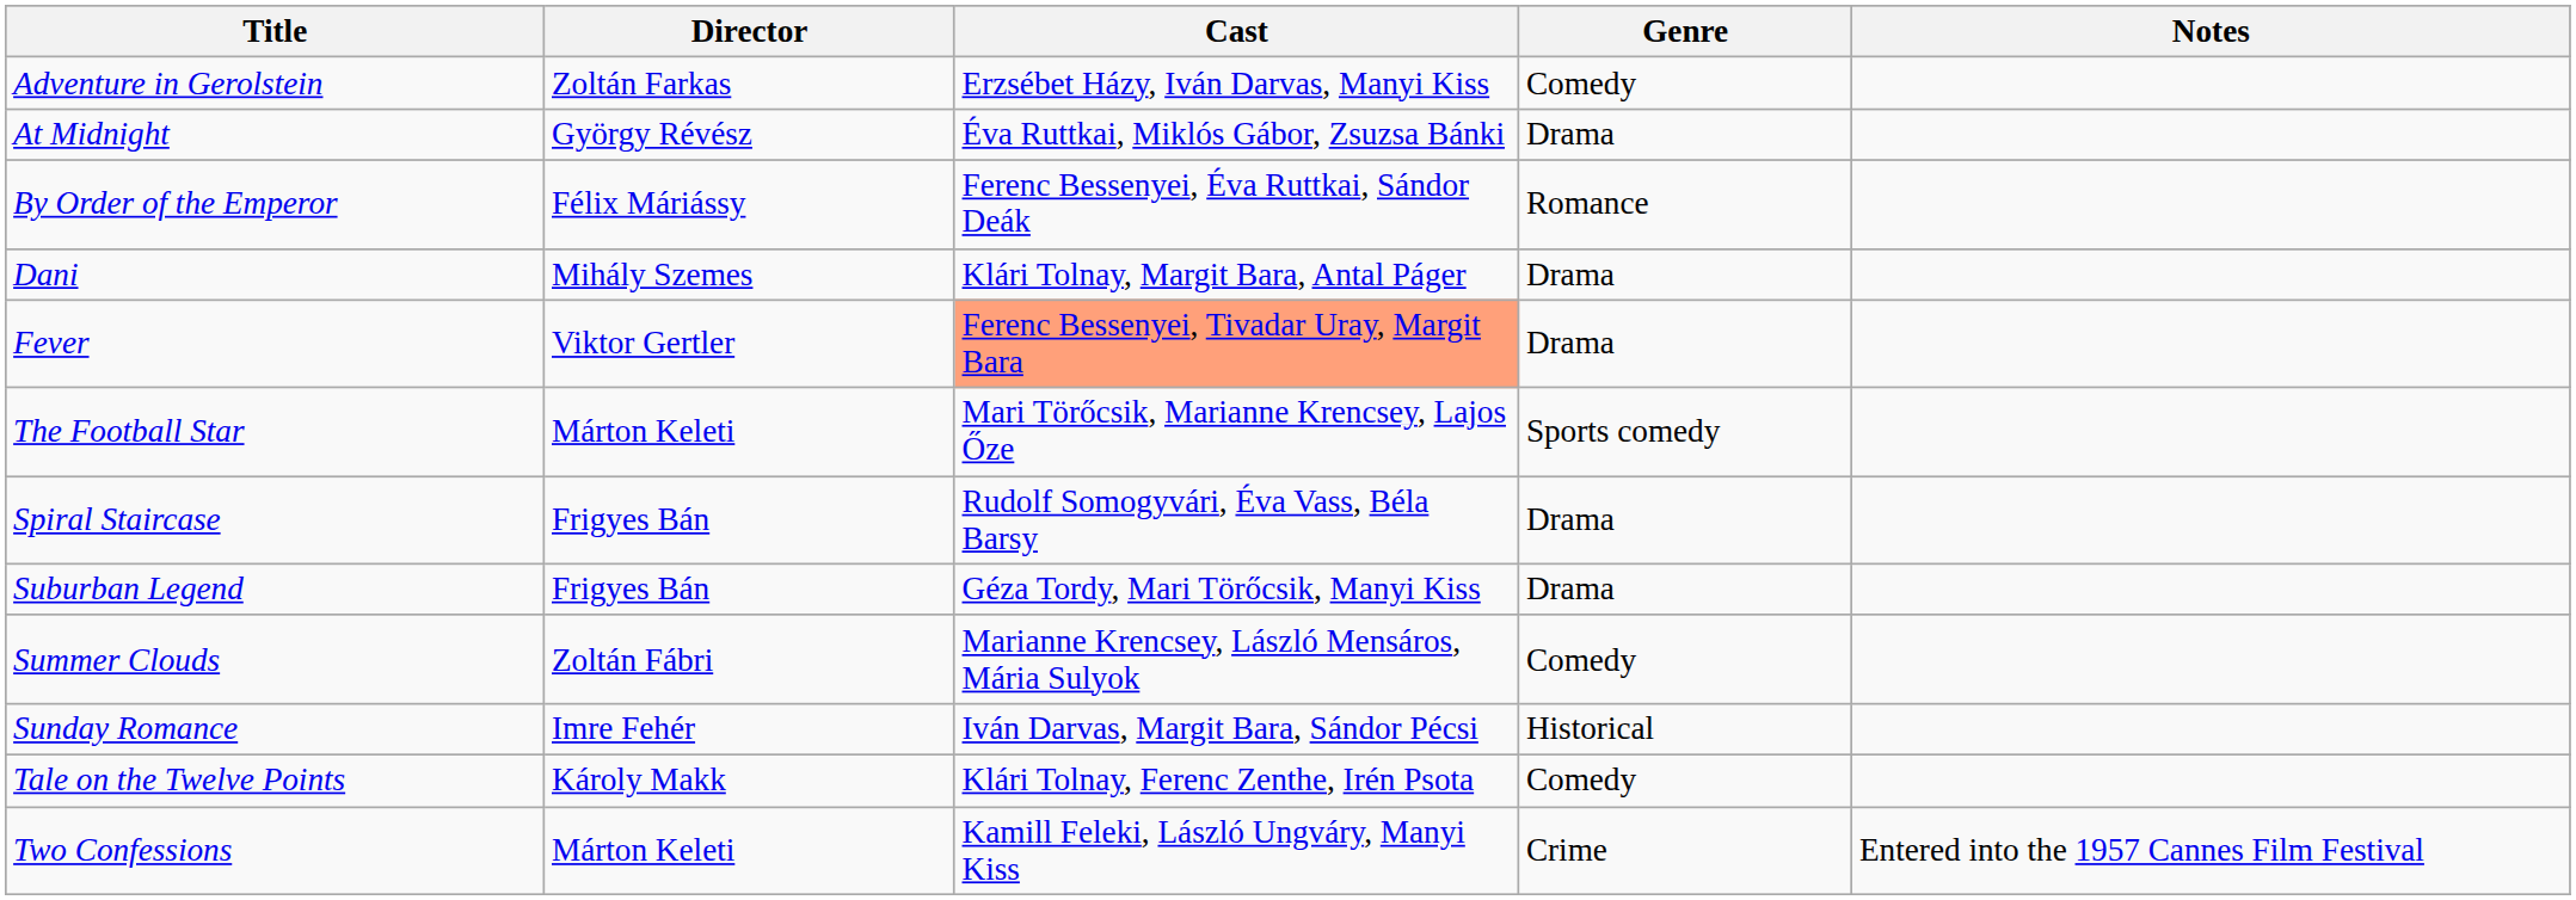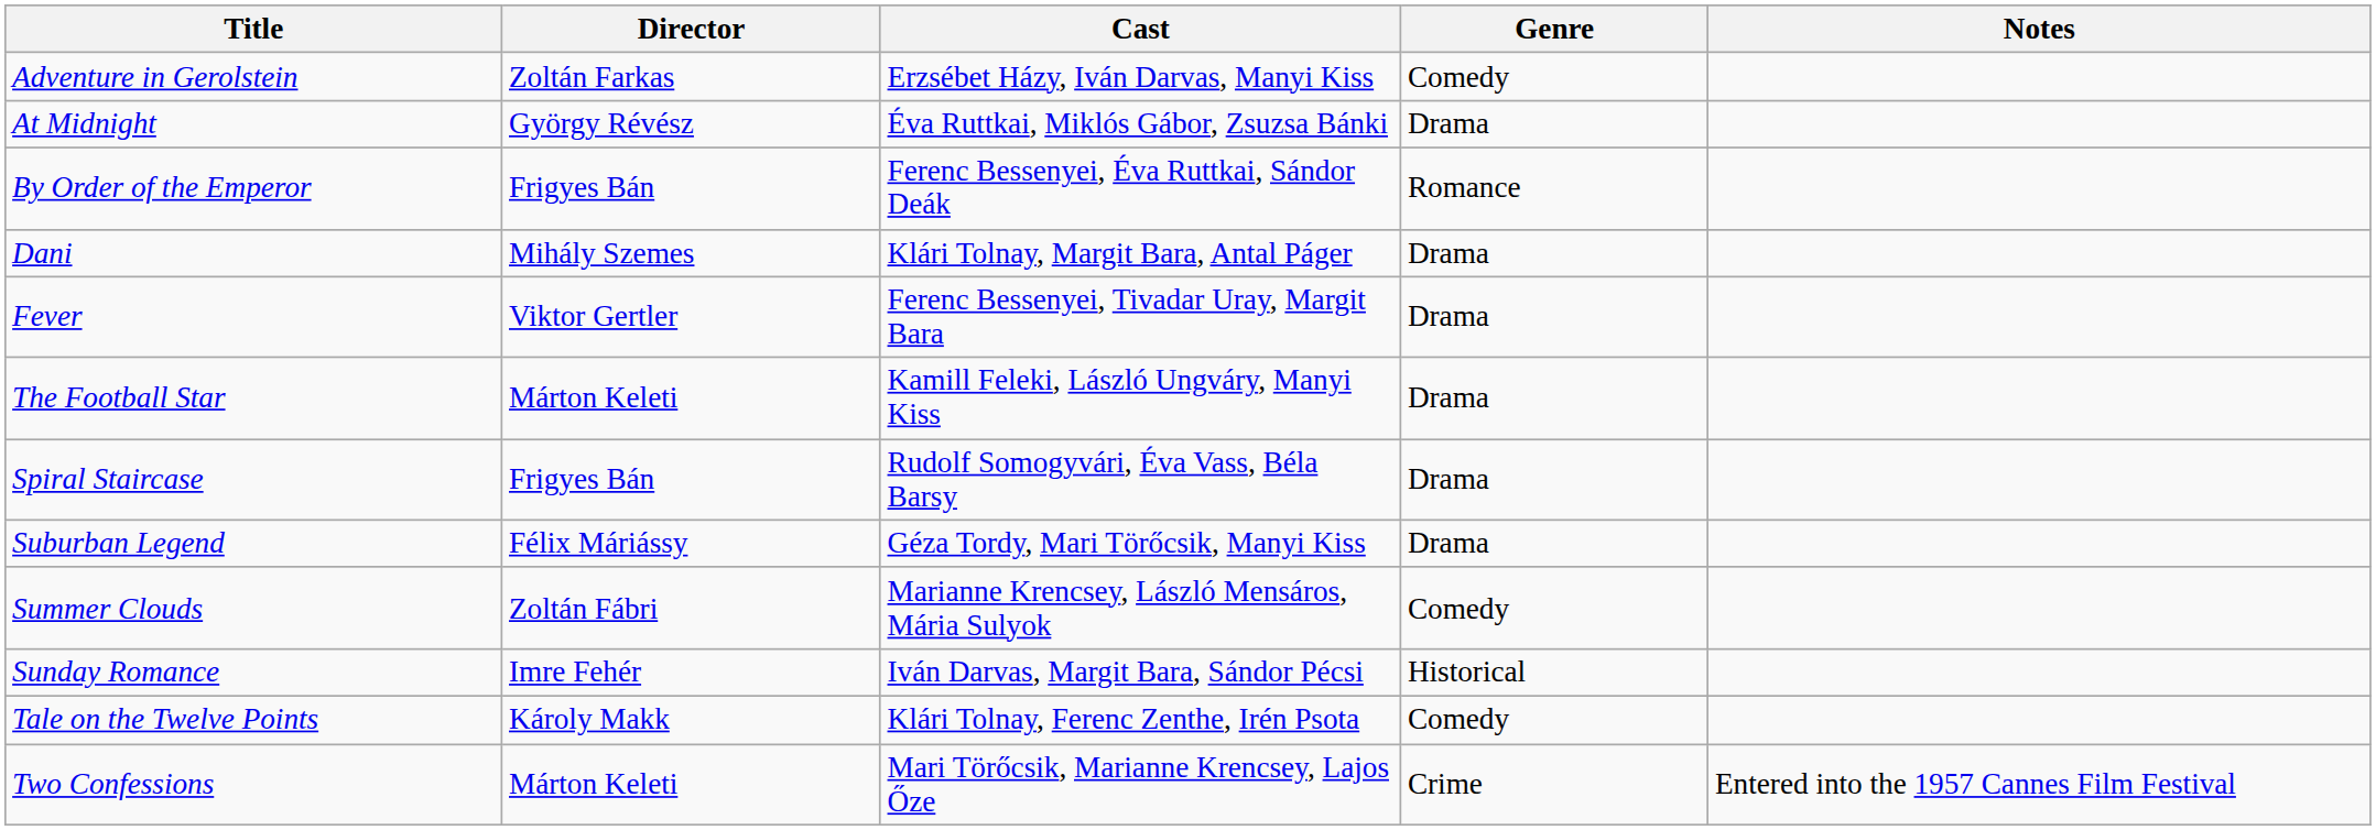 <table class="wikitable" width= "100%">
 <tr>
 <th width=21%>Title</th>
 <th width=16%>Director</th>
 <th width=22%>Cast</th>
 <th width=13%>Genre</th>
 <th width=28%>Notes</th>
 </tr>
 <tr>
 <td><em><a href='#'>Adventure in Gerolstein</a></em></td>
 <td><a href='#'>Zoltán Farkas</a></td>
 <td><a href='#'>Erzsébet Házy</a>, <a href='#'>Iván Darvas</a>, <a href='#'>Manyi Kiss</a></td>
 <td>Comedy</td>
 <td></td>
 </tr>
 <tr>
 <td><em><a href='#'>At Midnight</a></em></td>
 <td><a href='#'>György Révész</a></td>
 <td><a href='#'>Éva Ruttkai</a>, <a href='#'>Miklós Gábor</a>, <a href='#'>Zsuzsa Bánki</a></td>
 <td>Drama</td>
 <td></td>
 </tr>
 <tr>
 <td><em><a href='#'>By Order of the Emperor</a></em></td>
-<td><a href='#'>Félix Máriássy</a></td>
+<td><a href='#'>Frigyes Bán</a></td>
 <td><a href='#'>Ferenc Bessenyei</a>, <a href='#'>Éva Ruttkai</a>, <a href='#'>Sándor Deák</a></td>
 <td>Romance</td>
 <td></td>
 </tr>
 <tr>
 <td><em><a href='#'>Dani</a></em></td>
 <td><a href='#'>Mihály Szemes</a></td>
 <td><a href='#'>Klári Tolnay</a>, <a href='#'>Margit Bara</a>, <a href='#'>Antal Páger</a></td>
 <td>Drama</td>
 <td></td>
 </tr>
 <tr>
 <td><em><a href='#'>Fever</a></em></td>
 <td><a href='#'>Viktor Gertler</a></td>
-<td style="background: lightsalmon;"><a href='#'>Ferenc Bessenyei</a>, <a href='#'>Tivadar Uray</a>, <a href='#'>Margit Bara</a></td>
+<td><a href='#'>Ferenc Bessenyei</a>, <a href='#'>Tivadar Uray</a>, <a href='#'>Margit Bara</a></td>
 <td>Drama</td>
 <td></td>
 </tr>
 <tr>
 <td><em><a href='#'>The Football Star</a></em></td>
 <td><a href='#'>Márton Keleti</a></td>
-<td><a href='#'>Mari Törőcsik</a>, <a href='#'>Marianne Krencsey</a>, <a href='#'>Lajos Őze</a></td>
-<td>Sports comedy</td>
+<td><a href='#'>Kamill Feleki</a>, <a href='#'>László Ungváry</a>, <a href='#'>Manyi Kiss</a></td>
+<td>Drama</td>
 <td></td>
 </tr>
 <tr>
 <td><em><a href='#'>Spiral Staircase</a></em></td>
 <td><a href='#'>Frigyes Bán</a></td>
 <td><a href='#'>Rudolf Somogyvári</a>, <a href='#'>Éva Vass</a>, <a href='#'>Béla Barsy</a></td>
 <td>Drama</td>
 <td></td>
 </tr>
 <tr>
 <td><em><a href='#'>Suburban Legend</a></em></td>
-<td><a href='#'>Frigyes Bán</a></td>
+<td><a href='#'>Félix Máriássy</a></td>
 <td><a href='#'>Géza Tordy</a>, <a href='#'>Mari Törőcsik</a>, <a href='#'>Manyi Kiss</a></td>
 <td>Drama</td>
 <td></td>
 </tr>
 <tr>
 <td><em><a href='#'>Summer Clouds</a></em></td>
 <td><a href='#'>Zoltán Fábri</a></td>
 <td><a href='#'>Marianne Krencsey</a>, <a href='#'>László Mensáros</a>, <a href='#'>Mária Sulyok</a></td>
 <td>Comedy</td>
 <td></td>
 </tr>
 <tr>
 <td><em><a href='#'>Sunday Romance</a></em></td>
 <td><a href='#'>Imre Fehér</a></td>
 <td><a href='#'>Iván Darvas</a>, <a href='#'>Margit Bara</a>, <a href='#'>Sándor Pécsi</a></td>
 <td>Historical</td>
 <td></td>
 </tr>
 <tr>
 <td><em><a href='#'>Tale on the Twelve Points</a></em></td>
 <td><a href='#'>Károly Makk</a></td>
 <td><a href='#'>Klári Tolnay</a>, <a href='#'>Ferenc Zenthe</a>, <a href='#'>Irén Psota</a></td>
 <td>Comedy</td>
 <td></td>
 </tr>
 <tr>
 <td><em><a href='#'>Two Confessions</a></em></td>
 <td><a href='#'>Márton Keleti</a></td>
-<td><a href='#'>Kamill Feleki</a>, <a href='#'>László Ungváry</a>, <a href='#'>Manyi Kiss</a></td>
+<td><a href='#'>Mari Törőcsik</a>, <a href='#'>Marianne Krencsey</a>, <a href='#'>Lajos Őze</a></td>
 <td>Crime</td>
 <td>Entered into the <a href='#'>1957 Cannes Film Festival</a></td>
 </tr>
 <tr>
 </tr>
 </table>
